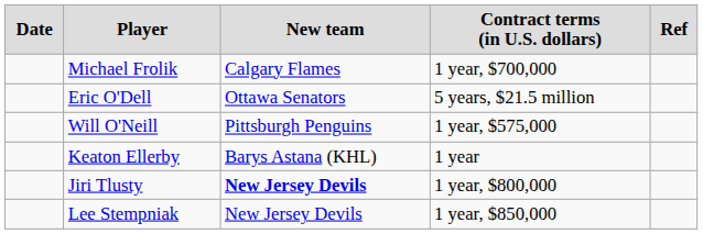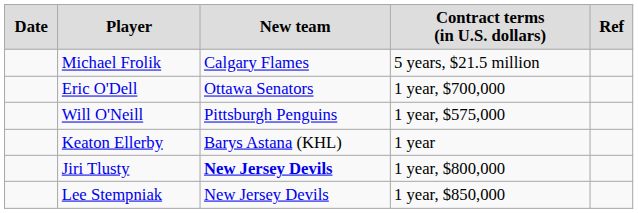 <table class="wikitable" width=97%>
 <tr align="center" bgcolor="#dddddd">
 <td><strong>Date</strong></td>
 <td><strong>Player</strong></td>
 <td><strong>New team</strong></td>
 <td><strong>Contract terms</strong><br><strong>(in U.S. dollars)</strong></td>
 <td><strong>Ref</strong></td>
 </tr>
 <tr>
 <td></td>
 <td><a href='#'>Michael Frolik</a></td>
 <td><a href='#'>Calgary Flames</a></td>
-<td>1 year, $700,000</td>
+<td>5 years, $21.5 million</td>
 <td></td>
 </tr>
 <tr>
 <td></td>
 <td><a href='#'>Eric O'Dell</a></td>
 <td><a href='#'>Ottawa Senators</a></td>
-<td>5 years, $21.5 million</td>
+<td>1 year, $700,000</td>
 <td></td>
 </tr>
 <tr>
 <td></td>
 <td><a href='#'>Will O'Neill</a></td>
 <td><a href='#'>Pittsburgh Penguins</a></td>
 <td>1 year, $575,000</td>
 <td></td>
 </tr>
 <tr>
 <td></td>
 <td><a href='#'>Keaton Ellerby</a></td>
 <td><a href='#'>Barys Astana</a> (KHL)</td>
 <td>1 year</td>
 <td></td>
 </tr>
 <tr>
 <td></td>
 <td><a href='#'>Jiri Tlusty</a></td>
 <td><strong><a href='#'>New Jersey Devils</a></strong></td>
 <td>1 year, $800,000</td>
 <td></td>
 </tr>
 <tr>
 <td></td>
 <td><a href='#'>Lee Stempniak</a></td>
 <td><a href='#'>New Jersey Devils</a></td>
 <td>1 year, $850,000</td>
 <td></td>
 </tr>
 </table>
